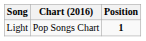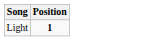 <table class="wikitable plainrowheaders sortable">
 <tr>
 <th scope="col">Song</th>
-<th scope="col">Chart (2016)</th>
 <th scope="col">Position<br></th>
 </tr>
 <tr>
 <td>Light</td>
-<td>Pop Songs Chart</td>
 <td style="text-align:center;"><strong>1</strong></td>
 </tr>
 </table>
